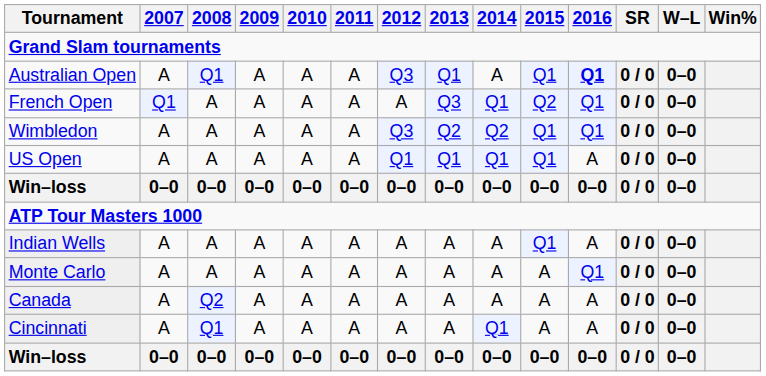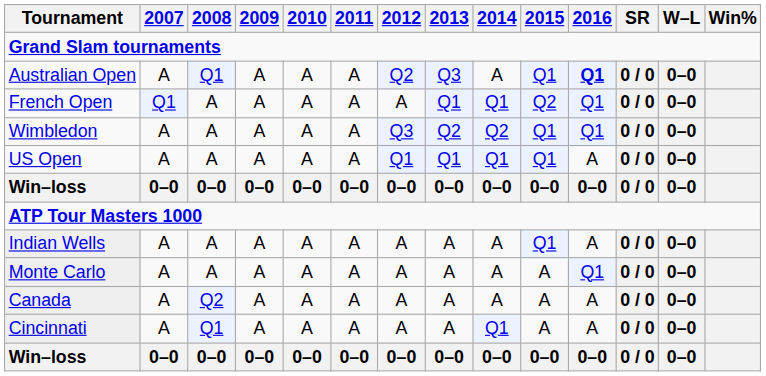 <table class=wikitable style=text-align:center>
 <tr>
 <th>Tournament</th>
 <th><a href='#'>2007</a></th>
 <th><a href='#'>2008</a></th>
 <th><a href='#'>2009</a></th>
 <th><a href='#'>2010</a></th>
 <th><a href='#'>2011</a></th>
 <th><a href='#'>2012</a></th>
 <th><a href='#'>2013</a></th>
 <th><a href='#'>2014</a></th>
 <th><a href='#'>2015</a></th>
 <th><a href='#'>2016</a></th>
 <th>SR</th>
 <th>W–L</th>
 <th>Win%</th>
 </tr>
 <tr>
 <td colspan=25 style=text-align:left><a href='#'><strong>Grand Slam tournaments</strong></a></td>
 </tr>
 <tr>
 <td align=left><a href='#'>Australian Open</a></td>
 <td>A</td>
 <td bgcolor=ecf2ff><a href='#'>Q1</a></td>
 <td>A</td>
 <td>A</td>
 <td>A</td>
+<td bgcolor=ecf2ff><a href='#'>Q2</a></td>
 <td bgcolor=ecf2ff><a href='#'>Q3</a></td>
-<td bgcolor=ecf2ff><a href='#'>Q1</a></td>
 <td>A</td>
 <td bgcolor=ecf2ff><a href='#'>Q1</a></td>
 <td bgcolor=ecf2ff><strong><a href='#'>Q1</a></strong></td>
 <th>0 / 0</th>
 <th>0–0</th>
 <th></th>
 </tr>
 <tr>
 <td align=left><a href='#'>French Open</a></td>
 <td bgcolor=ecf2ff><a href='#'>Q1</a></td>
 <td>A</td>
 <td>A</td>
 <td>A</td>
 <td>A</td>
 <td>A</td>
-<td bgcolor=ecf2ff><a href='#'>Q3</a></td>
+<td bgcolor=ecf2ff><a href='#'>Q1</a></td>
 <td bgcolor=ecf2ff><a href='#'>Q1</a></td>
 <td bgcolor=ecf2ff><a href='#'>Q2</a></td>
 <td bgcolor=ecf2ff><a href='#'>Q1</a></td>
 <th>0 / 0</th>
 <th>0–0</th>
 <th></th>
 </tr>
 <tr>
 <td align=left><a href='#'>Wimbledon</a></td>
 <td>A</td>
 <td>A</td>
 <td>A</td>
 <td>A</td>
 <td>A</td>
 <td bgcolor=ecf2ff><a href='#'>Q3</a></td>
 <td bgcolor=ecf2ff><a href='#'>Q2</a></td>
 <td bgcolor=ecf2ff><a href='#'>Q2</a></td>
 <td bgcolor=ecf2ff><a href='#'>Q1</a></td>
 <td bgcolor=ecf2ff><a href='#'>Q1</a></td>
 <th>0 / 0</th>
 <th>0–0</th>
 <th></th>
 </tr>
 <tr>
 <td align=left><a href='#'>US Open</a></td>
 <td>A</td>
 <td>A</td>
 <td>A</td>
 <td>A</td>
 <td>A</td>
 <td bgcolor=ecf2ff><a href='#'>Q1</a></td>
 <td bgcolor=ecf2ff><a href='#'>Q1</a></td>
 <td bgcolor=ecf2ff><a href='#'>Q1</a></td>
 <td bgcolor=ecf2ff><a href='#'>Q1</a></td>
 <td>A</td>
 <th>0 / 0</th>
 <th>0–0</th>
 <th></th>
 </tr>
 <tr>
 <th style=text-align:left><strong>Win–loss</strong></th>
 <th>0–0</th>
 <th>0–0</th>
 <th>0–0</th>
 <th>0–0</th>
 <th>0–0</th>
 <th>0–0</th>
 <th>0–0</th>
 <th>0–0</th>
 <th>0–0</th>
 <th>0–0</th>
 <th>0 / 0</th>
 <th>0–0</th>
 <th></th>
 </tr>
 <tr>
 <td colspan=25 style=text-align:left><strong><a href='#'>ATP Tour Masters 1000</a></strong></td>
 </tr>
 <tr>
 <td bgcolor=efefef align=left><a href='#'>Indian Wells</a></td>
 <td>A</td>
 <td>A</td>
 <td>A</td>
 <td>A</td>
 <td>A</td>
 <td>A</td>
 <td>A</td>
 <td>A</td>
 <td bgcolor=ecf2ff><a href='#'>Q1</a></td>
 <td>A</td>
 <th>0 / 0</th>
 <th>0–0</th>
 <th></th>
 </tr>
 <tr>
 <td bgcolor=efefef align=left><a href='#'>Monte Carlo</a></td>
 <td>A</td>
 <td>A</td>
 <td>A</td>
 <td>A</td>
 <td>A</td>
 <td>A</td>
 <td>A</td>
 <td>A</td>
 <td>A</td>
 <td bgcolor=ecf2ff><a href='#'>Q1</a></td>
 <th>0 / 0</th>
 <th>0–0</th>
 <th></th>
 </tr>
 <tr>
 <td bgcolor=efefef align=left><a href='#'>Canada</a></td>
 <td>A</td>
 <td bgcolor=ecf2ff><a href='#'>Q2</a></td>
 <td>A</td>
 <td>A</td>
 <td>A</td>
 <td>A</td>
 <td>A</td>
 <td>A</td>
 <td>A</td>
 <td>A</td>
 <th>0 / 0</th>
 <th>0–0</th>
 <th></th>
 </tr>
 <tr>
 <td bgcolor=efefef align=left><a href='#'>Cincinnati</a></td>
 <td>A</td>
 <td bgcolor=ecf2ff><a href='#'>Q1</a></td>
 <td>A</td>
 <td>A</td>
 <td>A</td>
 <td>A</td>
 <td>A</td>
 <td bgcolor=ecf2ff><a href='#'>Q1</a></td>
 <td>A</td>
 <td>A</td>
 <th>0 / 0</th>
 <th>0–0</th>
 <th></th>
 </tr>
 <tr>
 <th style=text-align:left><strong>Win–loss</strong></th>
 <th>0–0</th>
 <th>0–0</th>
 <th>0–0</th>
 <th>0–0</th>
 <th>0–0</th>
 <th>0–0</th>
 <th>0–0</th>
 <th>0–0</th>
 <th>0–0</th>
 <th>0–0</th>
 <th>0 / 0</th>
 <th>0–0</th>
 <th></th>
 </tr>
 </table>
